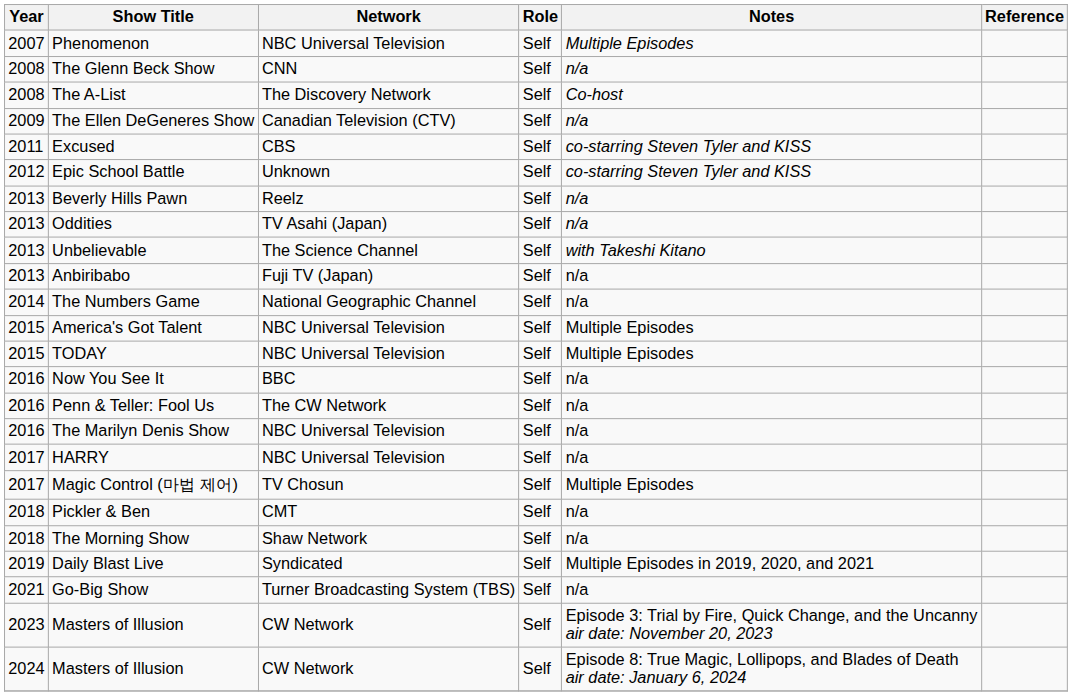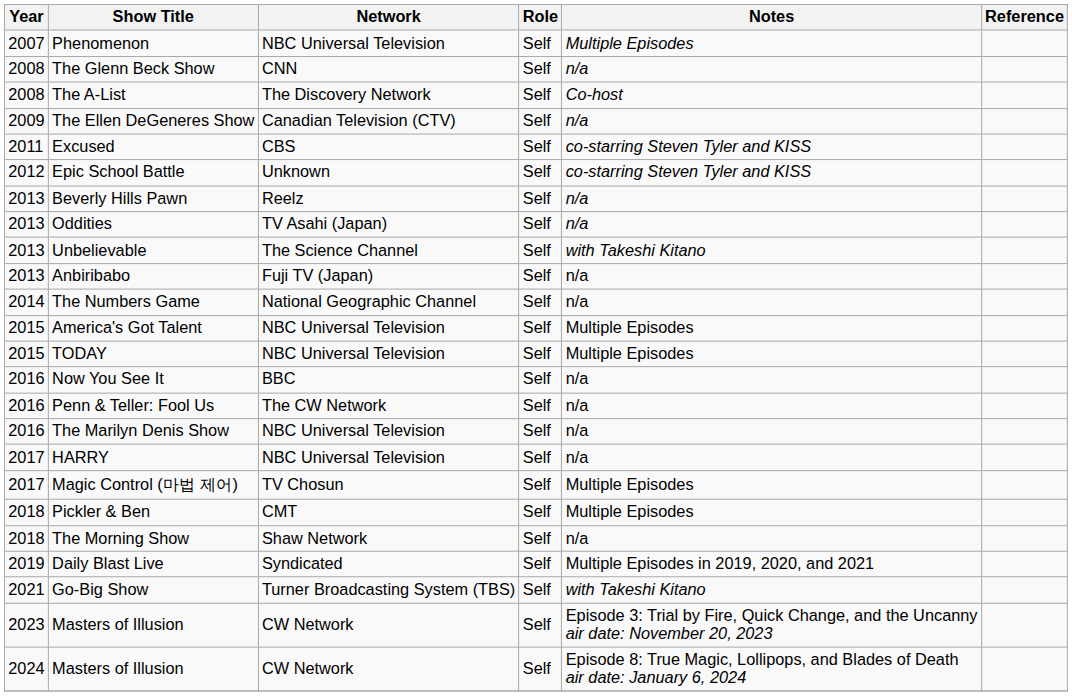 <table class="wikitable">
 <tr>
 <th>Year</th>
 <th>Show Title</th>
 <th>Network</th>
 <th>Role</th>
 <th>Notes</th>
 <th>Reference</th>
 </tr>
 <tr>
 <td>2007</td>
 <td>Phenomenon</td>
 <td>NBC Universal Television</td>
 <td>Self</td>
 <td><em>Multiple Episodes</em></td>
 <td></td>
 </tr>
 <tr>
 <td>2008</td>
 <td>The Glenn Beck Show</td>
 <td>CNN</td>
 <td>Self</td>
 <td><em>n/a</em></td>
 <td></td>
 </tr>
 <tr>
 <td>2008</td>
 <td>The A-List</td>
 <td>The Discovery Network</td>
 <td>Self</td>
 <td><em>Co-host</em></td>
 <td></td>
 </tr>
 <tr>
 <td>2009</td>
 <td>The Ellen DeGeneres Show</td>
 <td>Canadian Television (CTV)</td>
 <td>Self</td>
 <td><em>n/a</em></td>
 <td></td>
 </tr>
 <tr>
 <td>2011</td>
 <td>Excused</td>
 <td>CBS</td>
 <td>Self</td>
 <td><em>co-starring Steven Tyler and KISS</em></td>
 <td></td>
 </tr>
 <tr>
 <td>2012</td>
 <td>Epic School Battle</td>
 <td>Unknown</td>
 <td>Self</td>
 <td><em>co-starring Steven Tyler and KISS</em></td>
 <td></td>
 </tr>
 <tr>
 <td>2013</td>
 <td>Beverly Hills Pawn</td>
 <td>Reelz</td>
 <td>Self</td>
 <td><em>n/a</em></td>
 <td></td>
 </tr>
 <tr>
 <td>2013</td>
 <td>Oddities</td>
 <td>TV Asahi (Japan)</td>
 <td>Self</td>
 <td><em>n/a</em></td>
 <td></td>
 </tr>
 <tr>
 <td>2013</td>
 <td>Unbelievable</td>
 <td>The Science Channel</td>
 <td>Self</td>
 <td><em>with Takeshi Kitano</td>
 <td></td>
 </tr>
 <tr>
 <td>2013</td>
 <td>Anbiribabo</td>
 <td>Fuji TV (Japan)</td>
 <td>Self</td>
 <td></em>n/a<em></td>
 <td></td>
 </tr>
 <tr>
 <td>2014</td>
 <td>The Numbers Game</td>
 <td>National Geographic Channel</td>
 <td>Self</td>
 <td></em>n/a<em></td>
 <td></td>
 </tr>
 <tr>
 <td>2015</td>
 <td>America's Got Talent</td>
 <td>NBC Universal Television</td>
 <td>Self</td>
 <td></em>Multiple Episodes<em></td>
 <td></td>
 </tr>
 <tr>
 <td>2015</td>
 <td>TODAY</td>
 <td>NBC Universal Television</td>
 <td>Self</td>
 <td></em>Multiple Episodes<em></td>
 <td></td>
 </tr>
 <tr>
 <td>2016</td>
 <td>Now You See It</td>
 <td>BBC</td>
 <td>Self</td>
 <td></em>n/a<em></td>
 <td></td>
 </tr>
 <tr>
 <td>2016</td>
 <td>Penn & Teller: Fool Us</td>
 <td>The CW Network</td>
 <td>Self</td>
 <td></em>n/a<em></td>
 <td></td>
 </tr>
 <tr>
 <td>2016</td>
 <td>The Marilyn Denis Show</td>
 <td>NBC Universal Television</td>
 <td>Self</td>
 <td></em>n/a<em></td>
 <td></td>
 </tr>
 <tr>
 <td>2017</td>
 <td>HARRY</td>
 <td>NBC Universal Television</td>
 <td>Self</td>
 <td></em>n/a<em></td>
 <td></td>
 </tr>
 <tr>
 <td>2017</td>
 <td>Magic Control (마법 제어)</td>
 <td>TV Chosun</td>
 <td>Self</td>
 <td></em>Multiple Episodes<em></td>
 <td></td>
 </tr>
 <tr>
 <td>2018</td>
 <td>Pickler & Ben</td>
 <td>CMT</td>
 <td>Self</td>
-<td></em>n/a<em></td>
+<td></em>Multiple Episodes<em></td>
 <td></td>
 </tr>
 <tr>
 <td>2018</td>
 <td>The Morning Show</td>
 <td>Shaw Network</td>
 <td>Self</td>
 <td></em>n/a<em></td>
 <td></td>
 </tr>
 <tr>
 <td>2019</td>
 <td>Daily Blast Live</td>
 <td>Syndicated</td>
 <td>Self</td>
 <td></em>Multiple Episodes in 2019, 2020, and 2021<em></td>
 <td></td>
 </tr>
 <tr>
 <td>2021</td>
 <td>Go-Big Show</td>
 <td>Turner Broadcasting System (TBS)</td>
 <td>Self</td>
-<td></em>n/a<em></td>
+<td><em>with Takeshi Kitano</td>
 <td></td>
 </tr>
 <tr>
 <td>2023</td>
 <td>Masters of Illusion</td>
 <td>CW Network</td>
 <td>Self</td>
 <td></em>Episode 3: Trial by Fire, Quick Change, and the Uncanny<em><br>air date: November 20, 2023</td>
 <td></td>
 </tr>
 <tr>
 <td>2024</td>
 <td>Masters of Illusion</td>
 <td>CW Network</td>
 <td>Self</td>
 <td></em>Episode 8: True Magic, Lollipops, and Blades of Death<em><br>air date: January 6, 2024</td>
 <td></td>
 </tr>
 <tr>
 </tr>
 </table>
